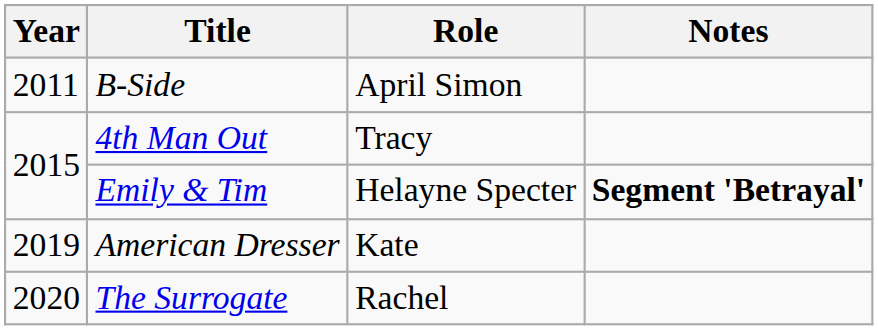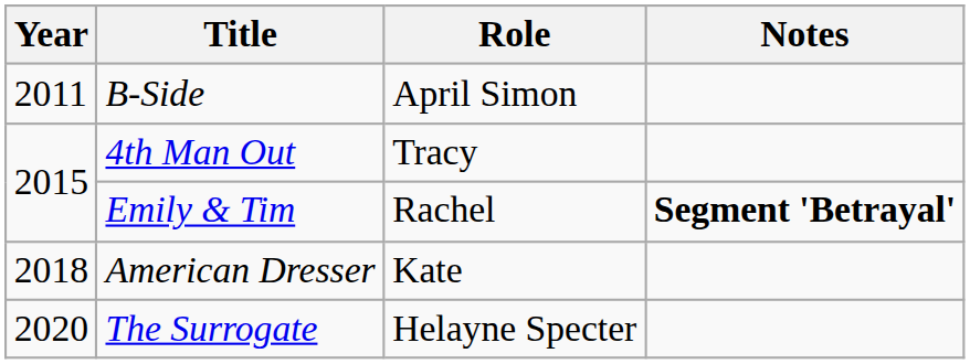 <table class="wikitable sortable">
 <tr>
 <th scope="col">Year</th>
 <th scope="col">Title</th>
 <th scope="col">Role</th>
 <th scope="col">Notes</th>
 </tr>
 <tr>
 <td>2011</td>
 <td><em>B-Side</em></td>
 <td>April Simon</td>
 <td></td>
 </tr>
 <tr>
 <td rowspan="2">2015</td>
 <td><em><a href='#'>4th Man Out</a></em></td>
 <td>Tracy</td>
 <td></td>
 </tr>
 <tr>
 <td><em><a href='#'>Emily & Tim</a></em></td>
-<td>Helayne Specter</td>
+<td>Rachel</td>
 <td><strong>Segment 'Betrayal'</strong></td>
 </tr>
 <tr>
-<td>2019</td>
+<td>2018</td>
 <td><em>American Dresser</em></td>
 <td>Kate</td>
 <td></td>
 </tr>
 <tr>
 <td>2020</td>
 <td><em><a href='#'>The Surrogate</a></em></td>
-<td>Rachel</td>
+<td>Helayne Specter</td>
 <td></td>
 </tr>
 </table>
